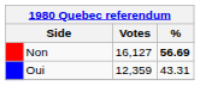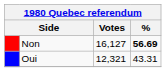 <table class="wikitable" style="font-size: 95%; clear:both">
 <tr style="background-color:#E9E9E9">
 <th colspan=4><a href='#'>1980 Quebec referendum</a></th>
 </tr>
 <tr style="background-color:#E9E9E9">
 <th colspan=2 style="width: 130px">Side</th>
 <th style="width: 50px">Votes</th>
 <th style="width: 40px">%</th>
 </tr>
 <tr>
 <td bgcolor="red"></td>
 <td>Non</td>
 <td>16,127</td>
 <td><strong>56.69</strong></td>
 </tr>
 <tr>
 <td bgcolor="blue"></td>
 <td>Oui</td>
-<td>12,359</td>
+<td>12,321</td>
 <td>43.31</td>
 </tr>
 <tr>
 </tr>
 </table>
